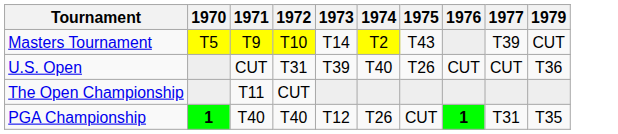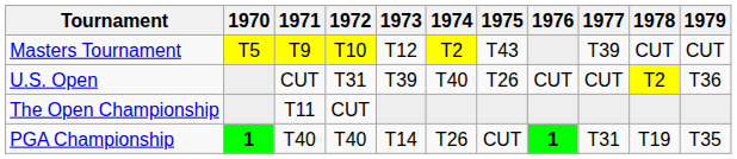 <table class="wikitable" style="font-size:95%;text-align:center;">
 <tr>
 <th>Tournament</th>
 <th>1970</th>
 <th>1971</th>
 <th>1972</th>
 <th>1973</th>
 <th>1974</th>
 <th>1975</th>
 <th>1976</th>
 <th>1977</th>
+<th>1978</th>
 <th>1979</th>
 </tr>
 <tr>
 <td align=left><a href='#'>Masters Tournament</a></td>
 <td style="background:yellow;">T5</td>
 <td style="background:yellow;">T9</td>
 <td style="background:yellow;">T10</td>
-<td>T14</td>
+<td>T12</td>
 <td style="background:yellow;">T2</td>
 <td>T43</td>
 <td style="background:#eeeeee;"></td>
 <td>T39</td>
+<td>CUT</td>
 <td>CUT</td>
 </tr>
 <tr>
 <td align=left><a href='#'>U.S. Open</a></td>
 <td style="background:#eeeeee;"></td>
 <td>CUT</td>
 <td>T31</td>
 <td>T39</td>
 <td>T40</td>
 <td>T26</td>
 <td>CUT</td>
 <td>CUT</td>
+<td style="background:yellow;">T2</td>
 <td>T36</td>
 </tr>
 <tr>
 <td align=left><a href='#'>The Open Championship</a></td>
 <td style="background:#eeeeee;"></td>
 <td>T11</td>
 <td>CUT</td>
 <td style="background:#eeeeee;"></td>
 <td style="background:#eeeeee;"></td>
 <td style="background:#eeeeee;"></td>
 <td style="background:#eeeeee;"></td>
 <td style="background:#eeeeee;"></td>
 <td style="background:#eeeeee;"></td>
+<td style="background:#eeeeee;"></td>
 </tr>
 <tr>
 <td align=left><a href='#'>PGA Championship</a></td>
 <td style="background:lime;"><strong>1</strong></td>
 <td>T40</td>
 <td>T40</td>
-<td>T12</td>
+<td>T14</td>
 <td>T26</td>
 <td>CUT</td>
 <td style="background:lime;"><strong>1</strong></td>
 <td>T31</td>
+<td>T19</td>
 <td>T35</td>
 </tr>
 </table>
